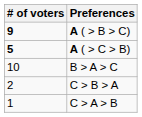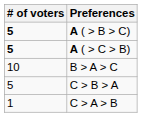 <table class="wikitable">
 <tr>
 <th># of voters</th>
 <th>Preferences</th>
 </tr>
 <tr>
-<td><strong>9</strong></td>
+<td><strong>5</strong></td>
 <td><strong>A</strong> ( > B > C)</td>
 </tr>
 <tr>
 <td><strong>5</strong></td>
 <td><strong>A</strong> ( > C > B)</td>
 </tr>
 <tr>
 <td>10</td>
 <td>B > A > C</td>
 </tr>
 <tr>
-<td>2</td>
+<td>5</td>
 <td>C > B > A</td>
 </tr>
 <tr>
 <td>1</td>
 <td>C > A > B</td>
 </tr>
 </table>
